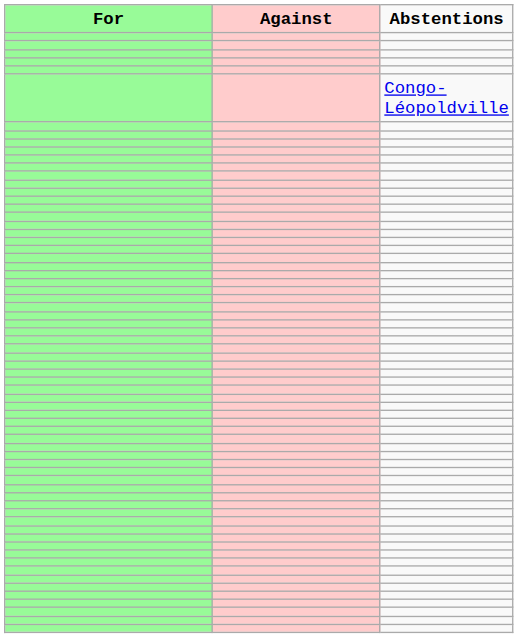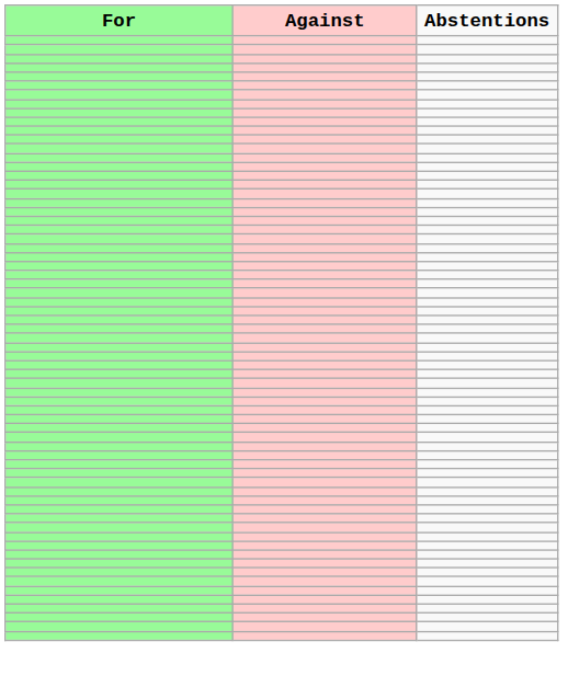 <table class="sortable wikitable">
 <tr>
 <td width="150" align="center" bgcolor="98FB98"><strong>For</strong></td>
 <td width="120" align="center" bgcolor="#ffcccc"><strong>Against</strong></td>
 <td width="90" align="center"><strong>Abstentions</strong></td>
 </tr>
 <tr>
 <td bgcolor="98FB98"></td>
 <td bgcolor="#ffcccc"></td>
 <td></td>
 </tr>
 <tr>
 <td bgcolor="98FB98"></td>
 <td bgcolor="#ffcccc"></td>
 <td></td>
 </tr>
 <tr>
 <td bgcolor="98FB98"></td>
 <td bgcolor="#ffcccc"></td>
 <td></td>
 </tr>
 <tr>
 <td bgcolor="98FB98"></td>
 <td bgcolor="#ffcccc"></td>
 <td></td>
 </tr>
 <tr>
 <td bgcolor="98FB98"></td>
 <td bgcolor="#ffcccc"></td>
 <td></td>
-</tr>
-<tr>
-<td bgcolor="98FB98"></td>
-<td bgcolor="#ffcccc"></td>
-<td> <a href='#'>Congo-Léopoldville</a></td>
 </tr>
 <tr>
 <td bgcolor="98FB98"></td>
 <td bgcolor="#ffcccc"></td>
 <td></td>
 </tr>
 <tr>
 <td bgcolor="98FB98"></td>
 <td bgcolor="#ffcccc"></td>
 <td></td>
 </tr>
 <tr>
 <td bgcolor="98FB98"></td>
 <td bgcolor="#ffcccc"></td>
 <td></td>
 </tr>
 <tr>
 <td bgcolor="98FB98"></td>
 <td bgcolor="#ffcccc"></td>
 <td></td>
 </tr>
 <tr>
 <td bgcolor="98FB98"></td>
 <td bgcolor="#ffcccc"></td>
 <td></td>
 </tr>
 <tr>
 <td bgcolor="98FB98"></td>
 <td bgcolor="#ffcccc"></td>
 <td></td>
 </tr>
 <tr>
 <td bgcolor="98FB98"></td>
 <td bgcolor="#ffcccc"></td>
 <td></td>
 </tr>
 <tr>
 <td bgcolor="98FB98"></td>
 <td bgcolor="#ffcccc"></td>
 <td></td>
 </tr>
 <tr>
 <td bgcolor="98FB98"></td>
 <td bgcolor="#ffcccc"></td>
 <td></td>
 </tr>
 <tr>
 <td bgcolor="98FB98"></td>
 <td bgcolor="#ffcccc"></td>
 <td></td>
 </tr>
 <tr>
 <td bgcolor="98FB98"></td>
 <td bgcolor="#ffcccc"></td>
 <td></td>
 </tr>
 <tr>
 <td bgcolor="98FB98"></td>
 <td bgcolor="#ffcccc"></td>
 <td></td>
 </tr>
 <tr>
 <td bgcolor="98FB98"></td>
 <td bgcolor="#ffcccc"></td>
 <td></td>
 </tr>
 <tr>
 <td bgcolor="98FB98"></td>
 <td bgcolor="#ffcccc"></td>
 <td></td>
 </tr>
 <tr>
 <td bgcolor="98FB98"></td>
 <td bgcolor="#ffcccc"></td>
 <td></td>
 </tr>
 <tr>
 <td bgcolor="98FB98"></td>
 <td bgcolor="#ffcccc"></td>
 <td></td>
 </tr>
 <tr>
 <td bgcolor="98FB98"></td>
 <td bgcolor="#ffcccc"></td>
 <td></td>
 </tr>
 <tr>
 <td bgcolor="98FB98"></td>
 <td bgcolor="#ffcccc"></td>
 <td></td>
 </tr>
 <tr>
 <td bgcolor="98FB98"></td>
 <td bgcolor="#ffcccc"></td>
 <td></td>
 </tr>
 <tr>
 <td bgcolor="98FB98"></td>
 <td bgcolor="#ffcccc"></td>
 <td></td>
 </tr>
 <tr>
 <td bgcolor="98FB98"></td>
 <td bgcolor="#ffcccc"></td>
 <td></td>
 </tr>
 <tr>
 <td bgcolor="98FB98"></td>
 <td bgcolor="#ffcccc"></td>
 <td></td>
 </tr>
 <tr>
 <td bgcolor="98FB98"></td>
 <td bgcolor="#ffcccc"></td>
 <td></td>
 </tr>
 <tr>
 <td bgcolor="98FB98"></td>
 <td bgcolor="#ffcccc"></td>
 <td></td>
 </tr>
 <tr>
 <td bgcolor="98FB98"></td>
 <td bgcolor="#ffcccc"></td>
 <td></td>
 </tr>
 <tr>
 <td bgcolor="98FB98"></td>
 <td bgcolor="#ffcccc"></td>
 <td></td>
 </tr>
 <tr>
 <td bgcolor="98FB98"></td>
 <td bgcolor="#ffcccc"></td>
 <td></td>
 </tr>
 <tr>
 <td bgcolor="98FB98"></td>
 <td bgcolor="#ffcccc"></td>
 <td></td>
 </tr>
 <tr>
 <td bgcolor="98FB98"></td>
 <td bgcolor="#ffcccc"></td>
 <td></td>
 </tr>
 <tr>
 <td bgcolor="98FB98"></td>
 <td bgcolor="#ffcccc"></td>
 <td></td>
 </tr>
 <tr>
 <td bgcolor="98FB98"></td>
 <td bgcolor="#ffcccc"></td>
 <td></td>
 </tr>
 <tr>
 <td bgcolor="98FB98"></td>
 <td bgcolor="#ffcccc"></td>
 <td></td>
 </tr>
 <tr>
 <td bgcolor="98FB98"></td>
 <td bgcolor="#ffcccc"></td>
 <td></td>
 </tr>
 <tr>
 <td bgcolor="98FB98"></td>
 <td bgcolor="#ffcccc"></td>
 <td></td>
 </tr>
 <tr>
 <td bgcolor="98FB98"></td>
 <td bgcolor="#ffcccc"></td>
 <td></td>
 </tr>
 <tr>
 <td bgcolor="98FB98"></td>
 <td bgcolor="#ffcccc"></td>
 <td></td>
 </tr>
 <tr>
 <td bgcolor="98FB98"></td>
 <td bgcolor="#ffcccc"></td>
 <td></td>
 </tr>
 <tr>
 <td bgcolor="98FB98"></td>
 <td bgcolor="#ffcccc"></td>
 <td></td>
 </tr>
 <tr>
 <td bgcolor="98FB98"></td>
 <td bgcolor="#ffcccc"></td>
 <td></td>
 </tr>
 <tr>
 <td bgcolor="98FB98"></td>
 <td bgcolor="#ffcccc"></td>
 <td></td>
 </tr>
 <tr>
 <td bgcolor="98FB98"></td>
 <td bgcolor="#ffcccc"></td>
 <td></td>
 </tr>
 <tr>
 <td bgcolor="98FB98"></td>
 <td bgcolor="#ffcccc"></td>
 <td></td>
 </tr>
 <tr>
 <td bgcolor="98FB98"></td>
 <td bgcolor="#ffcccc"></td>
 <td></td>
 </tr>
 <tr>
 <td bgcolor="98FB98"></td>
 <td bgcolor="#ffcccc"></td>
 <td></td>
 </tr>
 <tr>
 <td bgcolor="98FB98"></td>
 <td bgcolor="#ffcccc"></td>
 <td></td>
 </tr>
 <tr>
 <td bgcolor="98FB98"></td>
 <td bgcolor="#ffcccc"></td>
 <td></td>
 </tr>
 <tr>
 <td bgcolor="98FB98"></td>
 <td bgcolor="#ffcccc"></td>
 <td></td>
 </tr>
 <tr>
 <td bgcolor="98FB98"></td>
 <td bgcolor="#ffcccc"></td>
 <td></td>
 </tr>
 <tr>
 <td bgcolor="98FB98"></td>
 <td bgcolor="#ffcccc"></td>
 <td></td>
 </tr>
 <tr>
 <td bgcolor="98FB98"></td>
 <td bgcolor="#ffcccc"></td>
 <td></td>
 </tr>
 <tr>
 <td bgcolor="98FB98"></td>
 <td bgcolor="#ffcccc"></td>
 <td></td>
 </tr>
 <tr>
 <td bgcolor="98FB98"></td>
 <td bgcolor="#ffcccc"></td>
 <td></td>
 </tr>
 <tr>
 <td bgcolor="98FB98"></td>
 <td bgcolor="#ffcccc"></td>
 <td></td>
 </tr>
 <tr>
 <td bgcolor="98FB98"></td>
 <td bgcolor="#ffcccc"></td>
 <td></td>
 </tr>
 <tr>
 <td bgcolor="98FB98"></td>
 <td bgcolor="#ffcccc"></td>
 <td></td>
 </tr>
 <tr>
 <td bgcolor="98FB98"></td>
 <td bgcolor="#ffcccc"></td>
 <td></td>
 </tr>
 <tr>
 <td bgcolor="98FB98"></td>
 <td bgcolor="#ffcccc"></td>
 <td></td>
 </tr>
 <tr>
 <td bgcolor="98FB98"></td>
 <td bgcolor="#ffcccc"></td>
 <td></td>
 </tr>
 <tr>
 <td bgcolor="98FB98"></td>
 <td bgcolor="#ffcccc"></td>
 <td></td>
 </tr>
 <tr>
 <td bgcolor="98FB98"></td>
 <td bgcolor="#ffcccc"></td>
 <td></td>
 </tr>
 <tr>
 <td bgcolor="98FB98"></td>
 <td bgcolor="#ffcccc"></td>
 <td></td>
 </tr>
 <tr>
 <td bgcolor="98FB98"></td>
 <td bgcolor="#ffcccc"></td>
 <td></td>
 </tr>
 </table>
